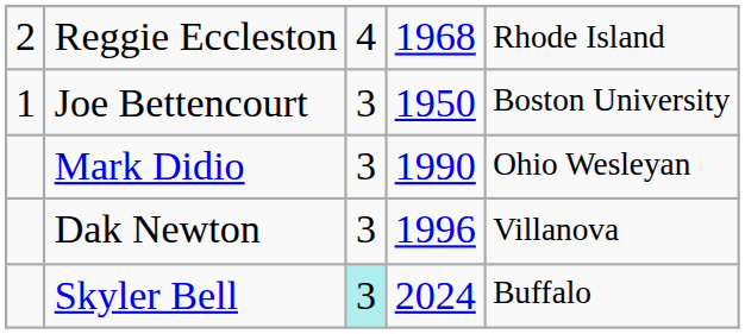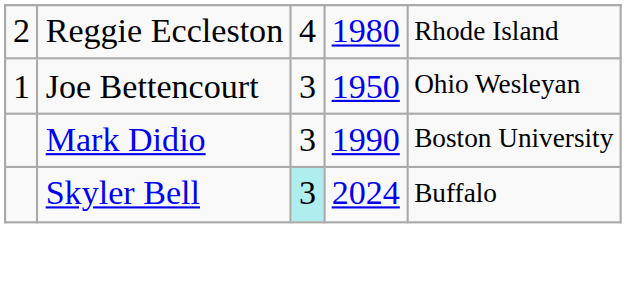 <table class="wikitable">
 <tr>
 </tr>
 <tr>
 <td>2</td>
 <td>Reggie Eccleston</td>
 <td>4</td>
-<td><a href='#'>1968</a></td>
+<td><a href='#'>1980</a></td>
 <td style="font-size:80%;">Rhode Island</td>
 </tr>
 <tr>
 <td>1</td>
 <td>Joe Bettencourt</td>
 <td>3</td>
 <td><a href='#'>1950</a></td>
-<td style="font-size:80%;">Boston University</td>
+<td style="font-size:80%;">Ohio Wesleyan</td>
 </tr>
 <tr>
 <td></td>
 <td><a href='#'>Mark Didio</a></td>
 <td>3</td>
 <td><a href='#'>1990</a></td>
-<td style="font-size:80%;">Ohio Wesleyan</td>
-</tr>
-<tr>
-<td></td>
-<td>Dak Newton</td>
-<td>3</td>
-<td><a href='#'>1996</a></td>
-<td style="font-size:80%;">Villanova</td>
+<td style="font-size:80%;">Boston University</td>
 </tr>
 <tr>
 <td></td>
 <td><a href='#'>Skyler Bell</a></td>
 <td style="background: paleturquoise;">3</td>
 <td><a href='#'>2024</a></td>
 <td style="font-size:80%;">Buffalo</td>
 </tr>
 </table>
